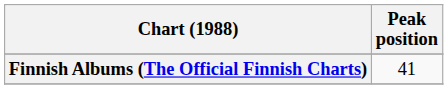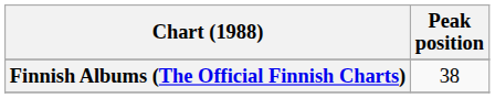 <table class="wikitable sortable plainrowheaders" style="text-align:center">
 <tr>
 <th scope="col">Chart (1988)</th>
 <th scope="col">Peak<br>position</th>
 </tr>
 <tr>
 </tr>
 <tr>
 <th scope="row">Finnish Albums (<a href='#'>The Official Finnish Charts</a>)</th>
-<td align="center">41</td>
+<td align="center">38</td>
 </tr>
 <tr>
 </tr>
 <tr>
 </tr>
 </table>
